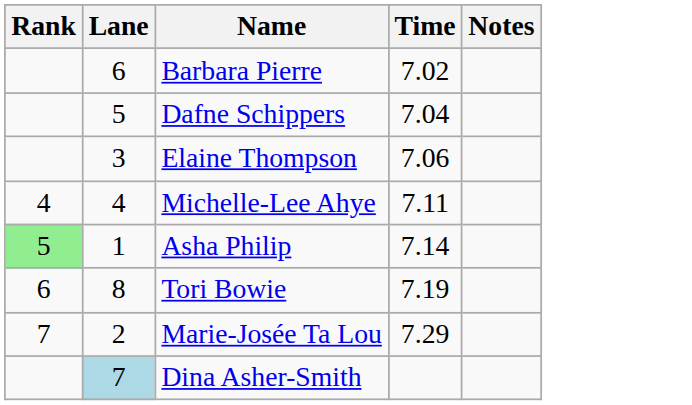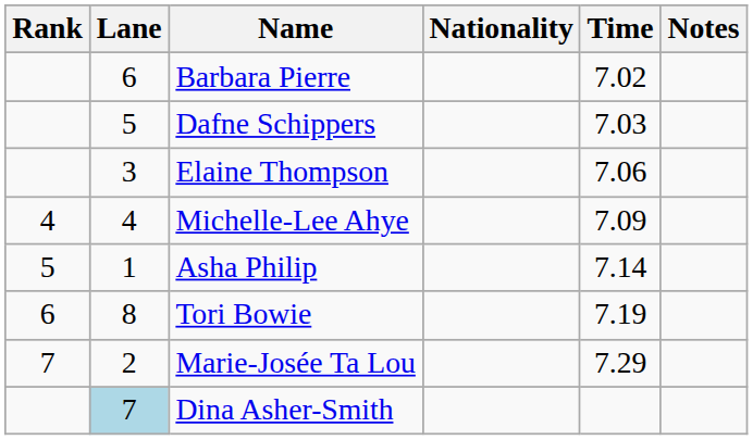 <table class="wikitable sortable" style="text-align:center">
 <tr>
 <th>Rank</th>
 <th>Lane</th>
 <th>Name</th>
+<th>Nationality</th>
 <th>Time</th>
 <th>Notes</th>
 </tr>
 <tr>
 <td></td>
 <td>6</td>
 <td align=left><a href='#'>Barbara Pierre</a></td>
+<td align=left></td>
 <td>7.02</td>
 <td></td>
 </tr>
 <tr>
 <td></td>
 <td>5</td>
 <td align=left><a href='#'>Dafne Schippers</a></td>
-<td>7.04</td>
+<td align=left></td>
+<td>7.03</td>
 <td></td>
 </tr>
 <tr>
 <td></td>
 <td>3</td>
 <td align=left><a href='#'>Elaine Thompson</a></td>
+<td align=left></td>
 <td>7.06</td>
 <td></td>
 </tr>
 <tr>
 <td>4</td>
 <td>4</td>
 <td align=left><a href='#'>Michelle-Lee Ahye</a></td>
-<td>7.11</td>
+<td align=left></td>
+<td>7.09</td>
 <td></td>
 </tr>
 <tr>
-<td style="background: lightgreen;">5</td>
+<td>5</td>
 <td>1</td>
 <td align=left><a href='#'>Asha Philip</a></td>
+<td align=left></td>
 <td>7.14</td>
 <td></td>
 </tr>
 <tr>
 <td>6</td>
 <td>8</td>
 <td align=left><a href='#'>Tori Bowie</a></td>
+<td align=left></td>
 <td>7.19</td>
 <td></td>
 </tr>
 <tr>
 <td>7</td>
 <td>2</td>
 <td align=left><a href='#'>Marie-Josée Ta Lou</a></td>
+<td align=left></td>
 <td>7.29</td>
 <td></td>
 </tr>
 <tr>
 <td></td>
 <td style="background: lightblue;">7</td>
 <td align=left><a href='#'>Dina Asher-Smith</a></td>
+<td align=left></td>
 <td></td>
 <td></td>
 </tr>
 </table>
